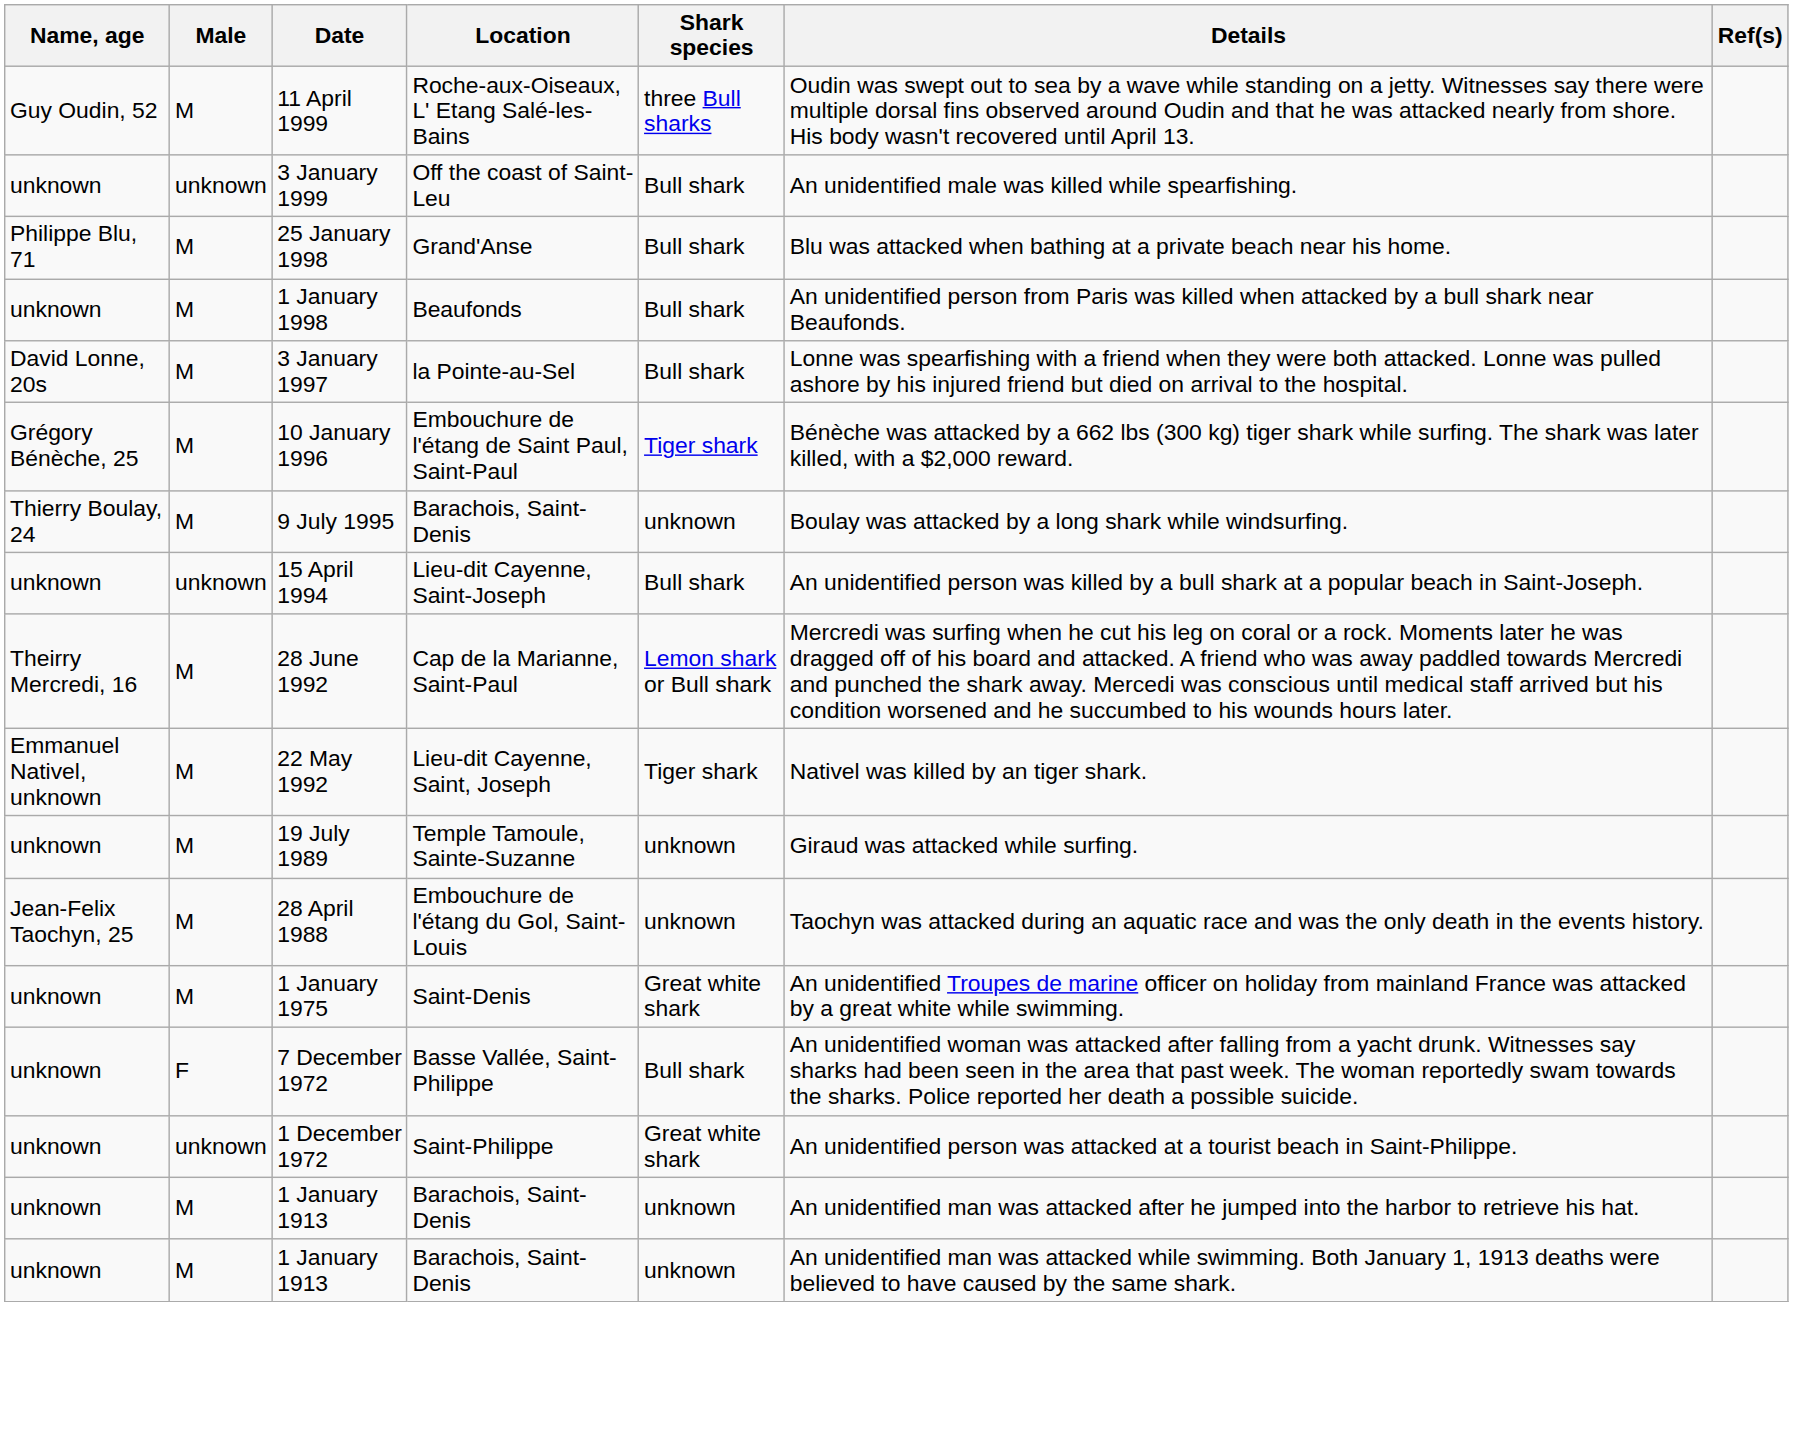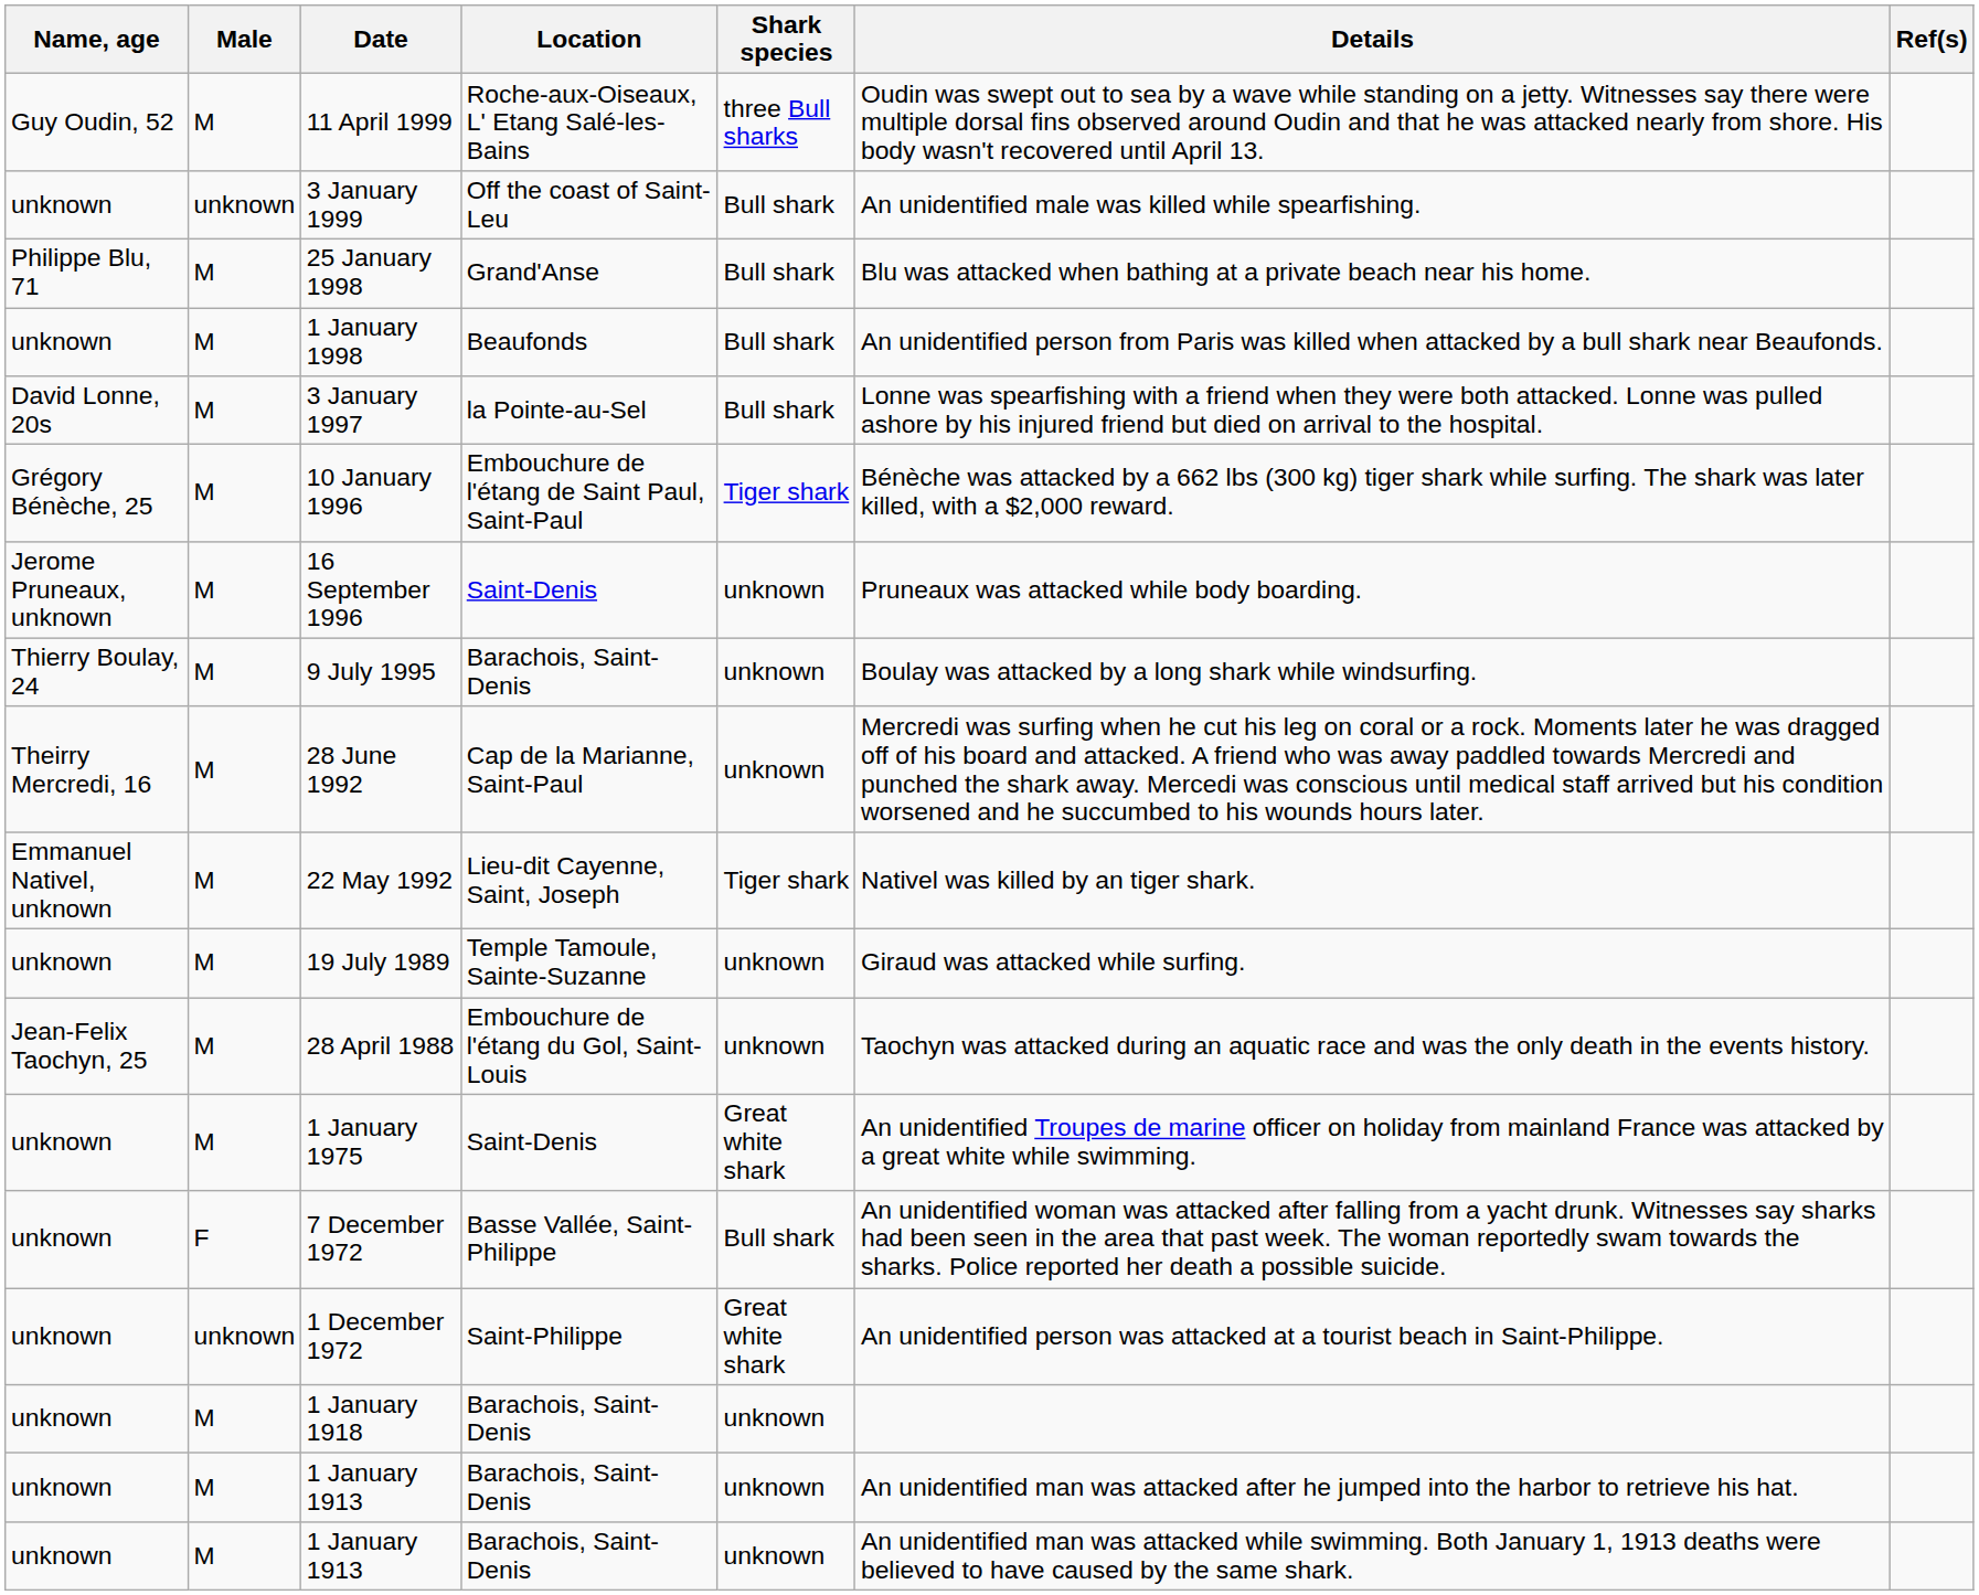 <table class="wikitable">
 <tr>
 <th>Name, age</th>
 <th>Male</th>
 <th>Date</th>
 <th>Location</th>
 <th>Shark species</th>
 <th>Details</th>
 <th>Ref(s)</th>
 </tr>
 <tr>
 <td>Guy Oudin, 52</td>
 <td>M</td>
 <td>11 April 1999</td>
 <td>Roche-aux-Oiseaux, L' Etang Salé-les-Bains</td>
 <td>three <a href='#'>Bull sharks</a></td>
 <td>Oudin was swept out to sea by a  wave while standing on a jetty. Witnesses say there were multiple dorsal fins observed around Oudin and that he was attacked nearly  from shore. His body wasn't recovered until April 13.</td>
 <td></td>
 </tr>
 <tr>
 <td>unknown</td>
 <td>unknown</td>
 <td>3 January 1999</td>
 <td>Off the coast of Saint-Leu</td>
 <td>Bull shark</td>
 <td>An unidentified male was killed while spearfishing. </td>
 </tr>
 <tr>
 <td>Philippe Blu, 71</td>
 <td>M</td>
 <td>25 January 1998</td>
 <td>Grand'Anse</td>
 <td>Bull shark</td>
 <td>Blu was attacked when bathing at a private beach near his home.</td>
 <td></td>
 </tr>
 <tr>
 <td>unknown</td>
 <td>M</td>
 <td>1 January 1998</td>
 <td>Beaufonds</td>
 <td>Bull shark</td>
 <td>An unidentified person from Paris was killed when attacked by a bull shark near Beaufonds.</td>
 <td></td>
 </tr>
 <tr>
 <td>David Lonne, 20s</td>
 <td>M</td>
 <td>3 January 1997</td>
 <td>la Pointe-au-Sel</td>
 <td>Bull shark</td>
 <td>Lonne was spearfishing with a friend when they were both attacked. Lonne was pulled ashore by his injured friend but died on arrival to the hospital.</td>
 <td></td>
 </tr>
 <tr>
 <td>Grégory Bénèche, 25</td>
 <td>M</td>
 <td>10 January 1996</td>
 <td>Embouchure de l'étang de Saint Paul, Saint-Paul</td>
 <td><a href='#'>Tiger shark</a></td>
 <td>Bénèche was attacked by a 662 lbs (300 kg) tiger shark while surfing. The shark was later killed, with a $2,000 reward.</td>
 <td></td>
 </tr>
 <tr>
+<td>Jerome Pruneaux, unknown</td>
+<td>M</td>
+<td>16 September 1996</td>
+<td><a href='#'>Saint-Denis</a></td>
+<td>unknown</td>
+<td>Pruneaux was attacked while body boarding.</td>
+<td></td>
+</tr>
+<tr>
 <td>Thierry Boulay, 24</td>
 <td>M</td>
 <td>9 July 1995</td>
 <td>Barachois, Saint-Denis</td>
 <td>unknown</td>
 <td>Boulay was attacked by a  long shark while windsurfing.</td>
 <td></td>
 </tr>
 <tr>
-<td>unknown</td>
-<td>unknown</td>
-<td>15 April 1994</td>
-<td>Lieu-dit Cayenne, Saint-Joseph</td>
-<td>Bull shark</td>
-<td>An unidentified person was killed by a bull shark at a popular beach in Saint-Joseph.</td>
-<td></td>
-</tr>
-<tr>
 <td>Theirry Mercredi, 16</td>
 <td>M</td>
 <td>28 June 1992</td>
 <td>Cap de la Marianne, Saint-Paul</td>
-<td><a href='#'>Lemon shark</a> or Bull shark</td>
+<td>unknown</td>
 <td>Mercredi was surfing when he cut his leg on coral or a rock. Moments later he was dragged off of his board and attacked. A friend who was  away paddled towards Mercredi and punched the shark away. Mercedi was conscious until medical staff arrived but his condition worsened and he succumbed to his wounds hours later.</td>
 <td></td>
 </tr>
 <tr>
 <td>Emmanuel Nativel, unknown</td>
 <td>M</td>
 <td>22 May 1992</td>
 <td>Lieu-dit Cayenne, Saint, Joseph</td>
 <td>Tiger shark</td>
 <td>Nativel was killed by an  tiger shark.</td>
 <td></td>
 </tr>
 <tr>
 <td>unknown</td>
 <td>M</td>
 <td>19 July 1989</td>
 <td>Temple Tamoule, Sainte-Suzanne</td>
 <td>unknown</td>
 <td>Giraud was attacked while surfing.</td>
 <td></td>
 </tr>
 <tr>
 <td>Jean-Felix Taochyn, 25</td>
 <td>M</td>
 <td>28 April 1988</td>
 <td>Embouchure de l'étang du Gol, Saint-Louis</td>
 <td>unknown</td>
 <td>Taochyn was attacked during an aquatic race and was the only death in the events history.</td>
 <td></td>
 </tr>
 <tr>
 <td>unknown</td>
 <td>M</td>
 <td>1 January 1975</td>
 <td>Saint-Denis</td>
 <td>Great white shark</td>
 <td>An unidentified <a href='#'>Troupes de marine</a> officer on holiday from mainland France was attacked by a great white while swimming.</td>
 <td></td>
 </tr>
 <tr>
 <td>unknown</td>
 <td>F</td>
 <td>7 December 1972</td>
 <td>Basse Vallée,  Saint-Philippe</td>
 <td>Bull shark</td>
 <td>An unidentified woman was attacked after falling from a yacht drunk. Witnesses say sharks had been seen in the area that past week. The woman reportedly swam towards the sharks. Police reported her death a possible suicide.</td>
 <td></td>
 </tr>
 <tr>
 <td>unknown</td>
 <td>unknown</td>
 <td>1 December 1972</td>
 <td>Saint-Philippe</td>
 <td>Great white shark</td>
 <td>An unidentified person was attacked at a tourist beach in Saint-Philippe.</td>
 <td></td>
 </tr>
 <tr>
 <td>unknown</td>
 <td>M</td>
+<td>1 January 1918</td>
+<td>Barachois, Saint-Denis</td>
+<td>unknown</td>
+<td></td>
+<td></td>
+</tr>
+<tr>
+<td>unknown</td>
+<td>M</td>
 <td>1 January 1913</td>
 <td>Barachois, Saint-Denis</td>
 <td>unknown</td>
 <td>An unidentified man was attacked after he jumped into the harbor to retrieve his hat.</td>
 <td></td>
 </tr>
 <tr>
 <td>unknown</td>
 <td>M</td>
 <td>1 January 1913</td>
 <td>Barachois, Saint-Denis</td>
 <td>unknown</td>
 <td>An unidentified man was attacked while swimming. Both January 1, 1913 deaths were believed to have caused by the same shark.</td>
 <td></td>
 </tr>
 </table>
